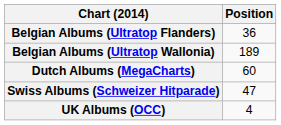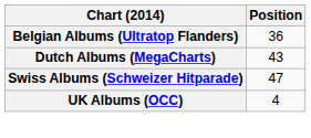 <table class="wikitable sortable plainrowheaders" style="text-align:center;">
 <tr>
 <th>Chart (2014)</th>
 <th>Position</th>
 </tr>
 <tr>
 <th scope="row">Belgian Albums (<a href='#'>Ultratop</a> Flanders)</th>
 <td>36</td>
 </tr>
 <tr>
-<th scope="row">Belgian Albums (<a href='#'>Ultratop</a> Wallonia)</th>
-<td>189</td>
-</tr>
-<tr>
 <th scope="row">Dutch Albums (<a href='#'>MegaCharts</a>)</th>
-<td>60</td>
+<td>43</td>
 </tr>
 <tr>
 <th scope="row">Swiss Albums (<a href='#'>Schweizer Hitparade</a>)</th>
 <td>47</td>
 </tr>
 <tr>
 <th scope="row">UK Albums (<a href='#'>OCC</a>)</th>
 <td>4</td>
 </tr>
 </table>
